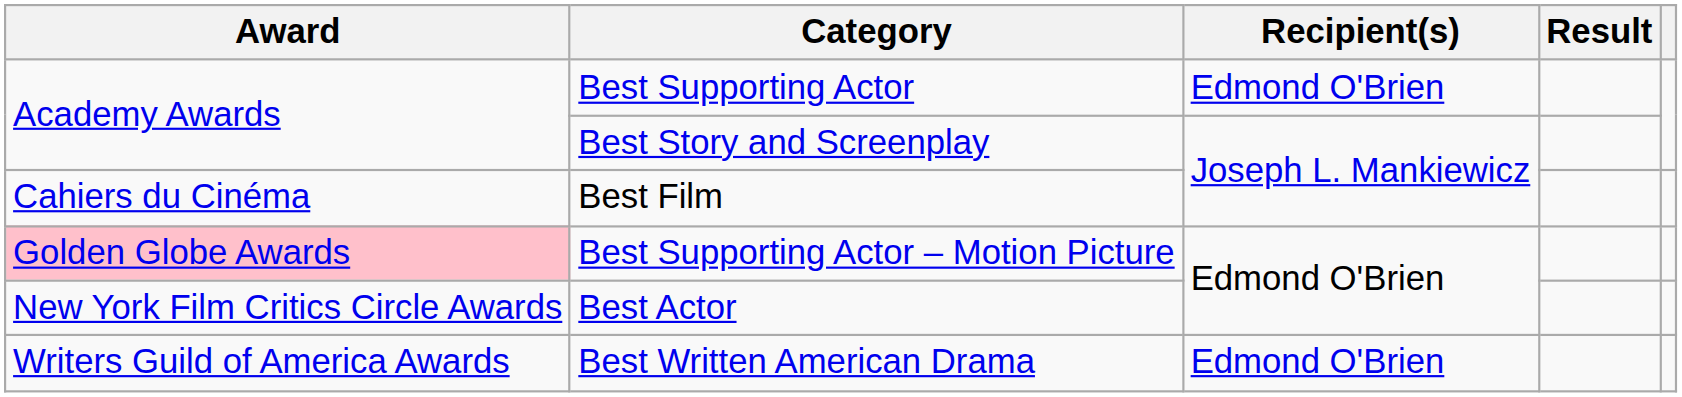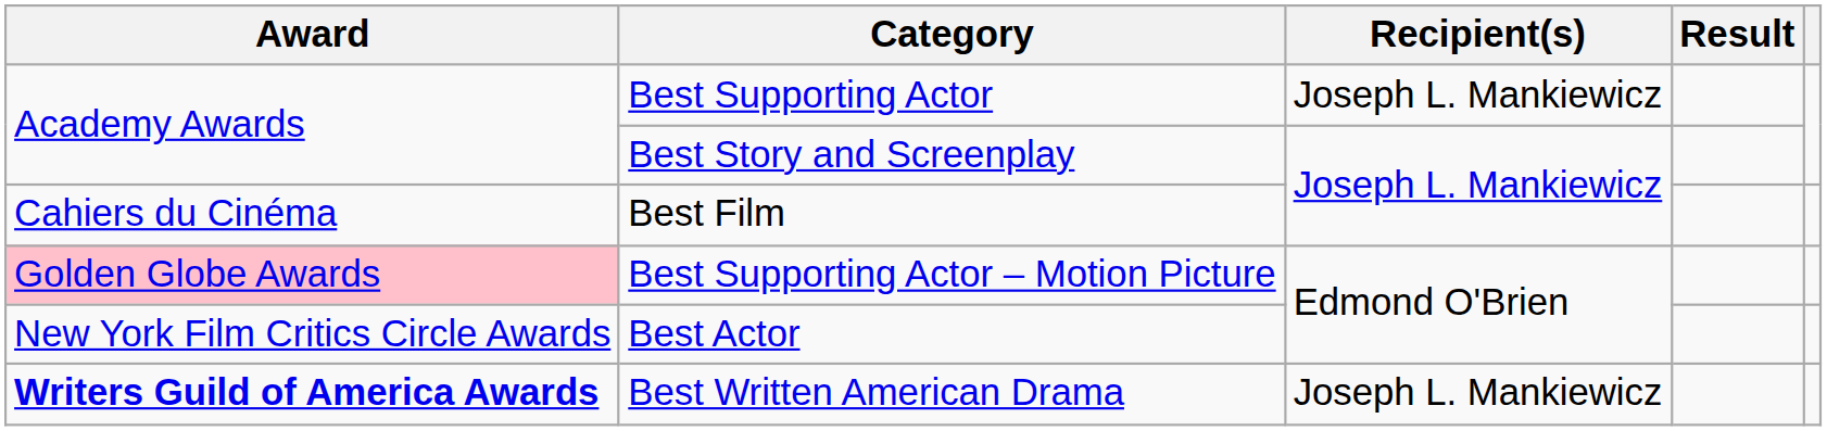 <table class="wikitable plainrowheaders">
 <tr>
 <th>Award</th>
 <th>Category</th>
 <th>Recipient(s)</th>
 <th>Result</th>
 <th></th>
 </tr>
 <tr>
 <td rowspan="2"><a href='#'>Academy Awards</a></td>
 <td><a href='#'>Best Supporting Actor</a></td>
-<td><a href='#'>Edmond O'Brien</a></td>
+<td>Joseph L. Mankiewicz</td>
 <td></td>
 <td align="center" rowspan="2"></td>
 </tr>
 <tr>
 <td><a href='#'>Best Story and Screenplay</a></td>
 <td rowspan="2"><a href='#'>Joseph L. Mankiewicz</a></td>
 <td></td>
 </tr>
 <tr>
 <td><a href='#'>Cahiers du Cinéma</a></td>
 <td>Best Film</td>
 <td></td>
 <td align="center"></td>
 </tr>
 <tr>
 <td style="background: pink;"><a href='#'>Golden Globe Awards</a></td>
 <td><a href='#'>Best Supporting Actor – Motion Picture</a></td>
 <td rowspan="2">Edmond O'Brien</td>
 <td></td>
 <td align="center"></td>
 </tr>
 <tr>
 <td><a href='#'>New York Film Critics Circle Awards</a></td>
 <td><a href='#'>Best Actor</a></td>
 <td></td>
 <td align="center"></td>
 </tr>
 <tr>
-<td><a href='#'>Writers Guild of America Awards</a></td>
+<td><strong><a href='#'>Writers Guild of America Awards</a></strong></td>
 <td><a href='#'>Best Written American Drama</a></td>
-<td><a href='#'>Edmond O'Brien</a></td>
+<td>Joseph L. Mankiewicz</td>
 <td></td>
 <td align="center"></td>
 </tr>
 </table>
